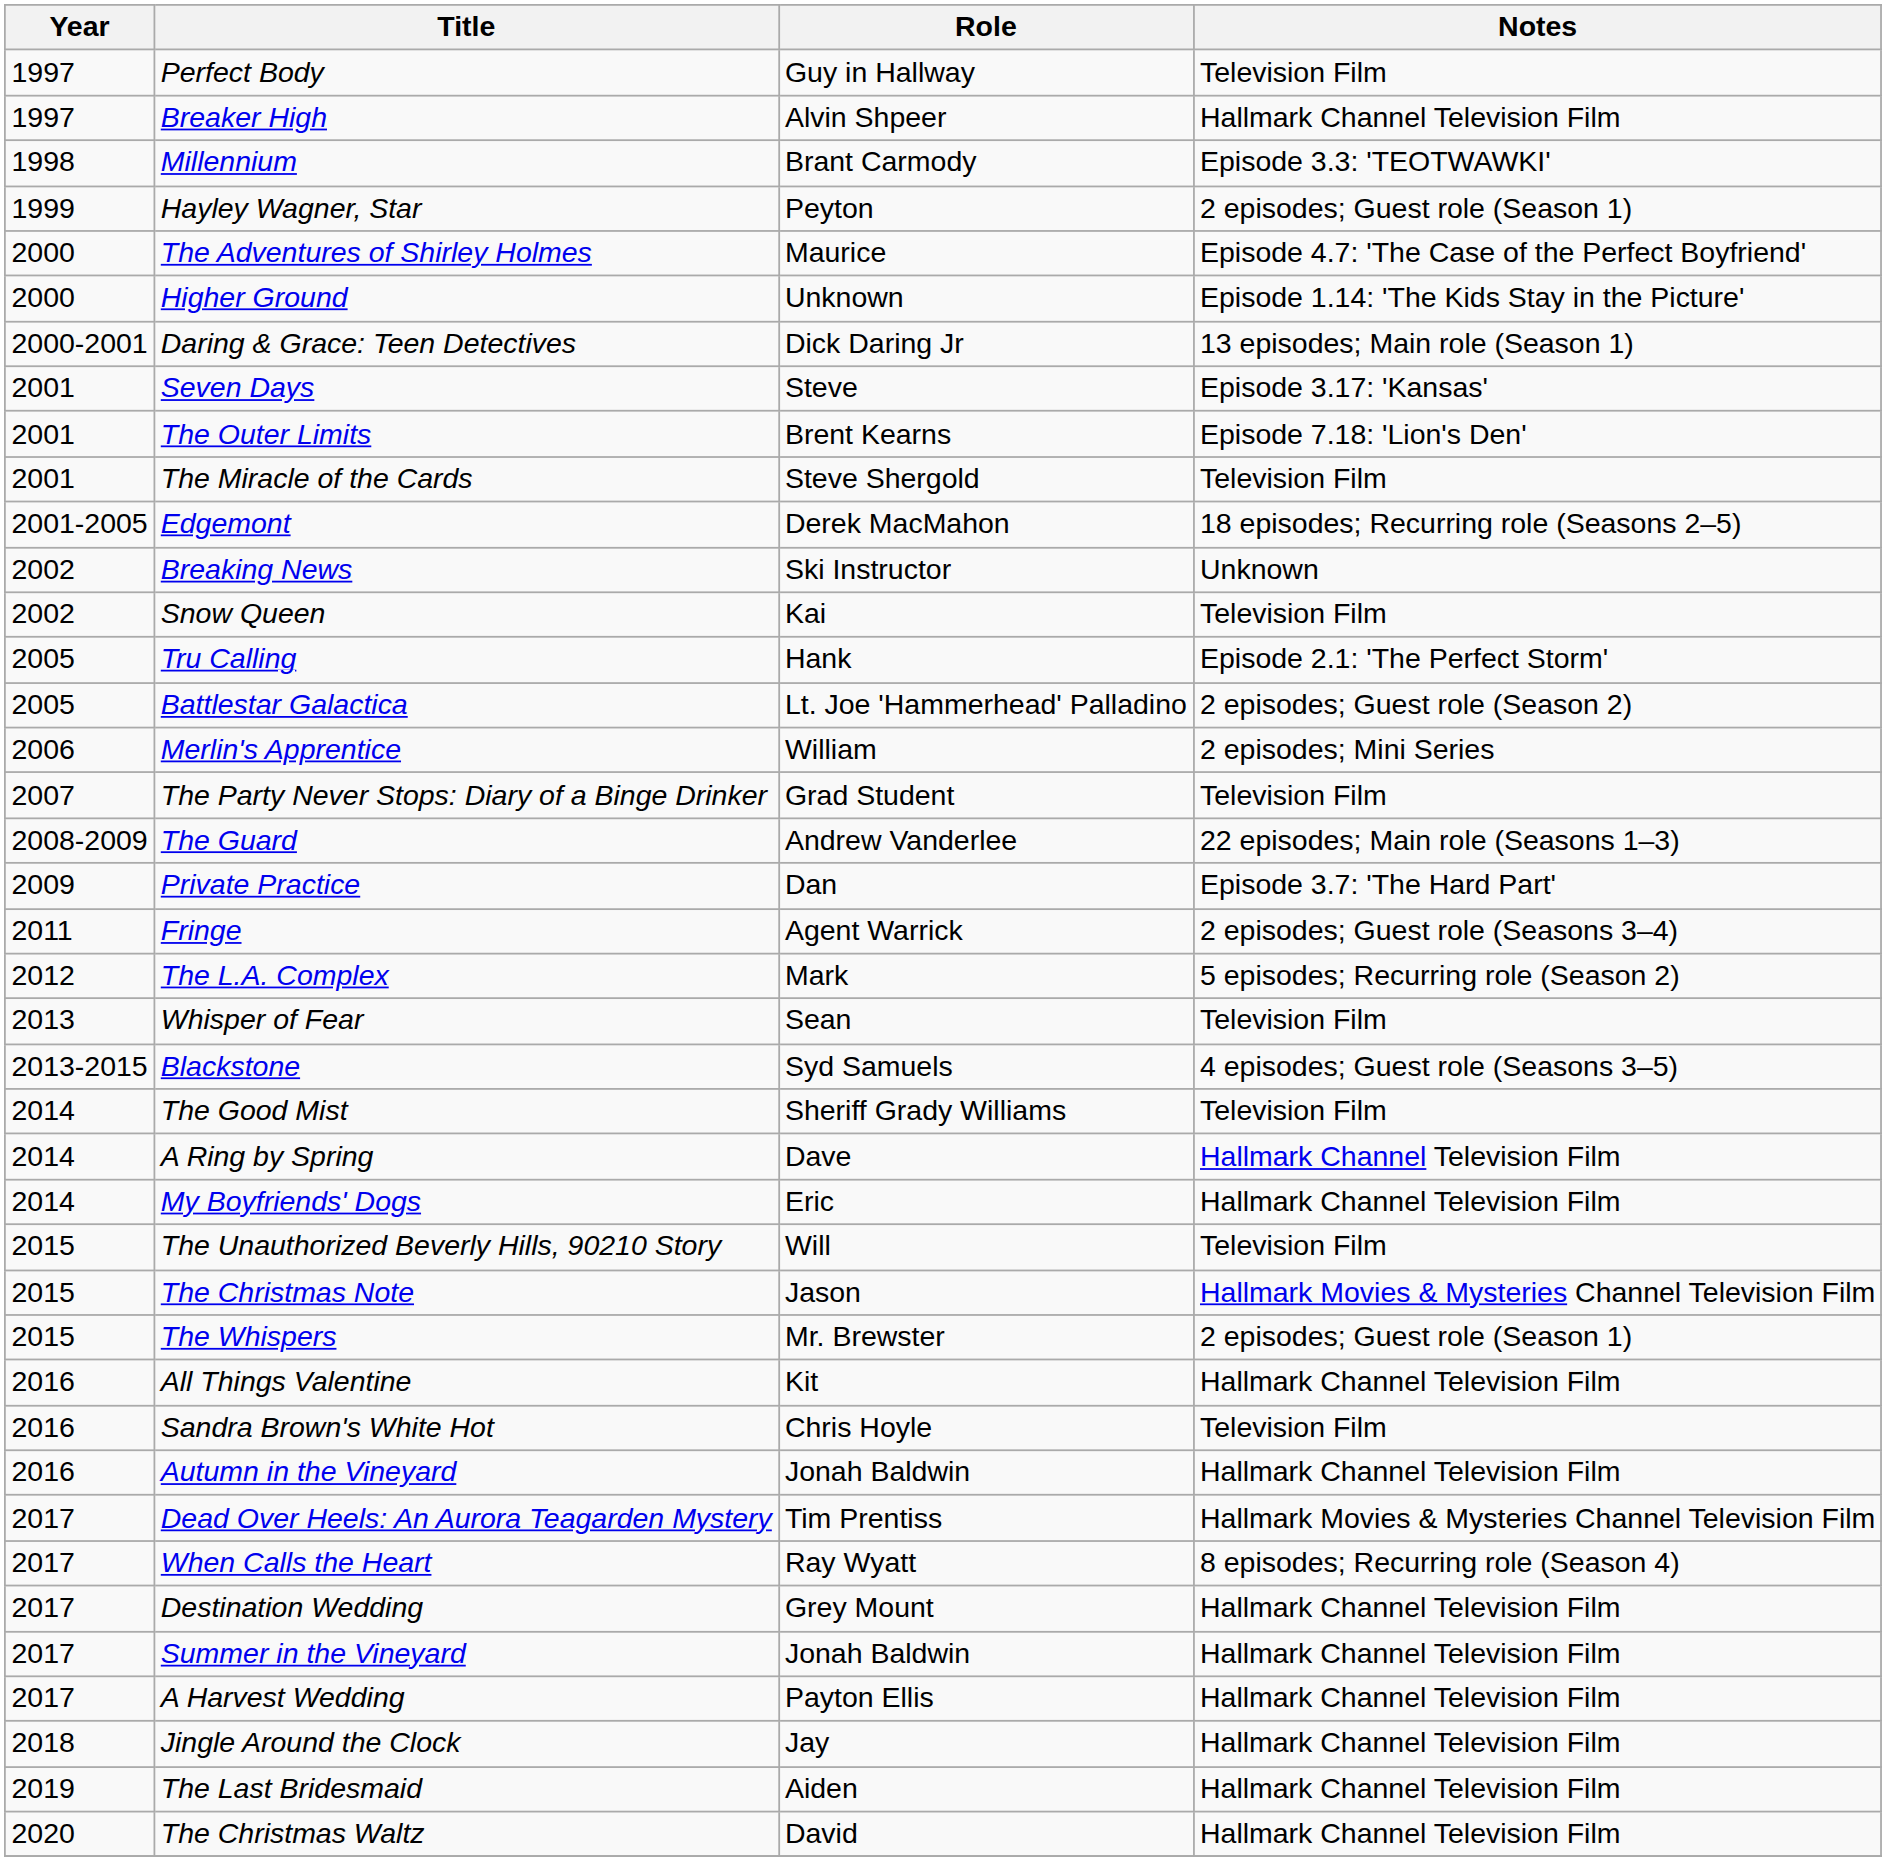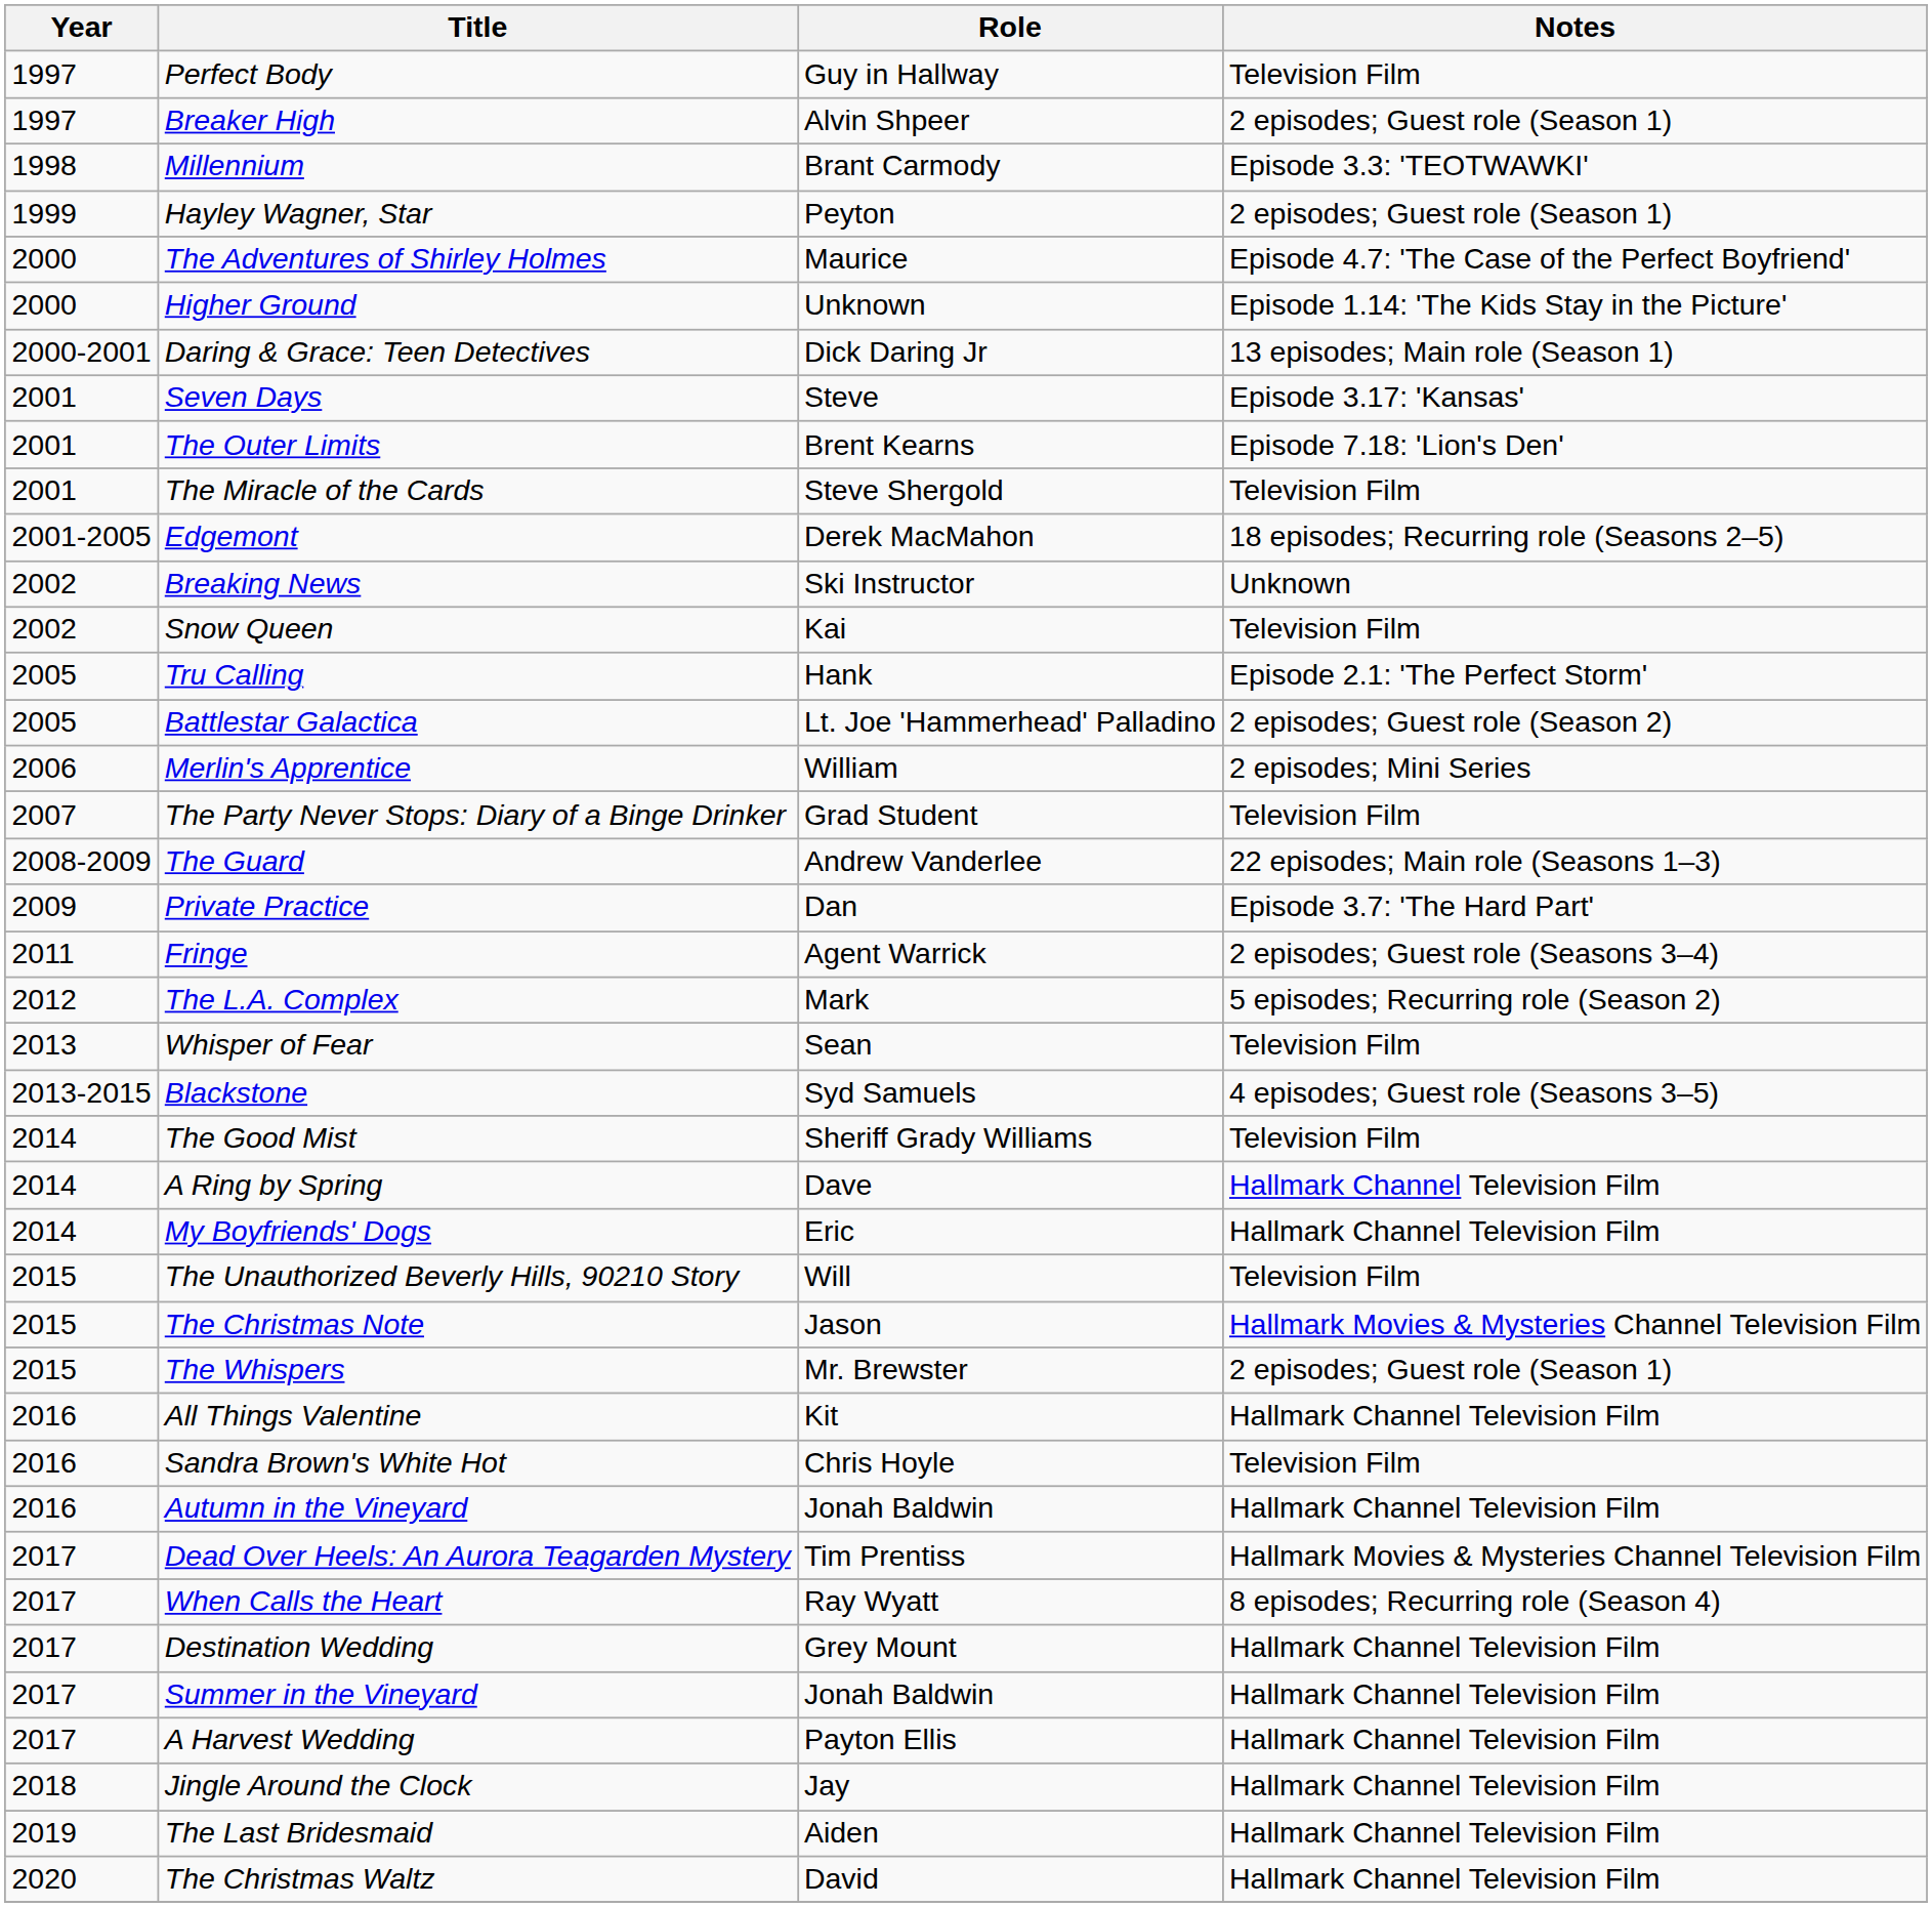 <table class="wikitable sortable">
 <tr>
 <th>Year</th>
 <th>Title</th>
 <th>Role</th>
 <th>Notes</th>
 </tr>
 <tr>
 <td>1997</td>
 <td><em>Perfect Body</em></td>
 <td>Guy in Hallway</td>
 <td>Television Film</td>
 </tr>
 <tr>
 <td>1997</td>
 <td><em><a href='#'>Breaker High</a></em></td>
 <td>Alvin Shpeer</td>
-<td>Hallmark Channel Television Film</td>
+<td>2 episodes; Guest role (Season 1)</td>
 </tr>
 <tr>
 <td>1998</td>
 <td><em><a href='#'>Millennium</a></em></td>
 <td>Brant Carmody</td>
 <td>Episode 3.3: 'TEOTWAWKI'</td>
 </tr>
 <tr>
 <td>1999</td>
 <td><em>Hayley Wagner, Star</em></td>
 <td>Peyton</td>
 <td>2 episodes; Guest role (Season 1)</td>
 </tr>
 <tr>
 <td>2000</td>
 <td><em><a href='#'>The Adventures of Shirley Holmes</a></em></td>
 <td>Maurice</td>
 <td>Episode 4.7: 'The Case of the Perfect Boyfriend'</td>
 </tr>
 <tr>
 <td>2000</td>
 <td><em><a href='#'>Higher Ground</a></em></td>
 <td>Unknown</td>
 <td>Episode 1.14: 'The Kids Stay in the Picture'</td>
 </tr>
 <tr>
 <td>2000-2001</td>
 <td><em>Daring & Grace: Teen Detectives</em></td>
 <td>Dick Daring Jr</td>
 <td>13 episodes; Main role (Season 1)</td>
 </tr>
 <tr>
 <td>2001</td>
 <td><em><a href='#'>Seven Days</a></em></td>
 <td>Steve</td>
 <td>Episode 3.17: 'Kansas'</td>
 </tr>
 <tr>
 <td>2001</td>
 <td><em><a href='#'>The Outer Limits</a></em></td>
 <td>Brent Kearns</td>
 <td>Episode 7.18: 'Lion's Den'</td>
 </tr>
 <tr>
 <td>2001</td>
 <td><em>The Miracle of the Cards</em></td>
 <td>Steve Shergold</td>
 <td>Television Film</td>
 </tr>
 <tr>
 <td>2001-2005</td>
 <td><em><a href='#'>Edgemont</a></em></td>
 <td>Derek MacMahon</td>
 <td>18 episodes; Recurring role (Seasons 2–5)</td>
 </tr>
 <tr>
 <td>2002</td>
 <td><em><a href='#'>Breaking News</a></em></td>
 <td>Ski Instructor</td>
 <td>Unknown</td>
 </tr>
 <tr>
 <td>2002</td>
 <td><em>Snow Queen</em></td>
 <td>Kai</td>
 <td>Television Film</td>
 </tr>
 <tr>
 <td>2005</td>
 <td><em><a href='#'>Tru Calling</a></em></td>
 <td>Hank</td>
 <td>Episode 2.1: 'The Perfect Storm'</td>
 </tr>
 <tr>
 <td>2005</td>
 <td><em><a href='#'>Battlestar Galactica</a></em></td>
 <td>Lt. Joe 'Hammerhead' Palladino</td>
 <td>2 episodes; Guest role (Season 2)</td>
 </tr>
 <tr>
 <td>2006</td>
 <td><em><a href='#'>Merlin's Apprentice</a></em></td>
 <td>William</td>
 <td>2 episodes; Mini Series</td>
 </tr>
 <tr>
 <td>2007</td>
 <td><em>The Party Never Stops: Diary of a Binge Drinker</em></td>
 <td>Grad Student</td>
 <td>Television Film</td>
 </tr>
 <tr>
 <td>2008-2009</td>
 <td><em><a href='#'>The Guard</a></em></td>
 <td>Andrew Vanderlee</td>
 <td>22 episodes; Main role (Seasons 1–3)</td>
 </tr>
 <tr>
 <td>2009</td>
 <td><em><a href='#'>Private Practice</a></em></td>
 <td>Dan</td>
 <td>Episode 3.7: 'The Hard Part'</td>
 </tr>
 <tr>
 <td>2011</td>
 <td><em><a href='#'>Fringe</a></em></td>
 <td>Agent Warrick</td>
 <td>2 episodes; Guest role (Seasons 3–4)</td>
 </tr>
 <tr>
 <td>2012</td>
 <td><em><a href='#'>The L.A. Complex</a></em></td>
 <td>Mark</td>
 <td>5 episodes; Recurring role (Season 2)</td>
 </tr>
 <tr>
 <td>2013</td>
 <td><em>Whisper of Fear</em></td>
 <td>Sean</td>
 <td>Television Film</td>
 </tr>
 <tr>
 <td>2013-2015</td>
 <td><em><a href='#'>Blackstone</a></em></td>
 <td>Syd Samuels</td>
 <td>4 episodes; Guest role (Seasons 3–5)</td>
 </tr>
 <tr>
 <td>2014</td>
 <td><em>The Good Mist</em></td>
 <td>Sheriff Grady Williams</td>
 <td>Television Film</td>
 </tr>
 <tr>
 <td>2014</td>
 <td><em>A Ring by Spring</em></td>
 <td>Dave</td>
 <td><a href='#'>Hallmark Channel</a> Television Film</td>
 </tr>
 <tr>
 <td>2014</td>
 <td><em><a href='#'>My Boyfriends' Dogs</a></em></td>
 <td>Eric</td>
 <td>Hallmark Channel Television Film</td>
 </tr>
 <tr>
 <td>2015</td>
 <td><em>The Unauthorized Beverly Hills, 90210 Story</em></td>
 <td>Will</td>
 <td>Television Film</td>
 </tr>
 <tr>
 <td>2015</td>
 <td><em><a href='#'>The Christmas Note</a></em></td>
 <td>Jason</td>
 <td><a href='#'>Hallmark Movies & Mysteries</a> Channel Television Film</td>
 </tr>
 <tr>
 <td>2015</td>
 <td><em><a href='#'>The Whispers</a></em></td>
 <td>Mr. Brewster</td>
 <td>2 episodes; Guest role (Season 1)</td>
 </tr>
 <tr>
 <td>2016</td>
 <td><em>All Things Valentine</em></td>
 <td>Kit</td>
 <td>Hallmark Channel Television Film</td>
 </tr>
 <tr>
 <td>2016</td>
 <td><em>Sandra Brown's White Hot</em></td>
 <td>Chris Hoyle</td>
 <td>Television Film</td>
 </tr>
 <tr>
 <td>2016</td>
 <td><em><a href='#'>Autumn in the Vineyard</a></em></td>
 <td>Jonah Baldwin</td>
 <td>Hallmark Channel Television Film</td>
 </tr>
 <tr>
 <td>2017</td>
 <td><em><a href='#'>Dead Over Heels: An Aurora Teagarden Mystery</a></em></td>
 <td>Tim Prentiss</td>
 <td>Hallmark Movies & Mysteries Channel Television Film</td>
 </tr>
 <tr>
 <td>2017</td>
 <td><em><a href='#'>When Calls the Heart</a></em></td>
 <td>Ray Wyatt</td>
 <td>8 episodes; Recurring role (Season 4)</td>
 </tr>
 <tr>
 <td>2017</td>
 <td><em>Destination Wedding</em></td>
 <td>Grey Mount</td>
 <td>Hallmark Channel Television Film</td>
 </tr>
 <tr>
 <td>2017</td>
 <td><em><a href='#'>Summer in the Vineyard</a></em></td>
 <td>Jonah Baldwin</td>
 <td>Hallmark Channel Television Film</td>
 </tr>
 <tr>
 <td>2017</td>
 <td><em>A Harvest Wedding</em></td>
 <td>Payton Ellis</td>
 <td>Hallmark Channel Television Film</td>
 </tr>
 <tr>
 <td>2018</td>
 <td><em>Jingle Around the Clock</em></td>
 <td>Jay</td>
 <td>Hallmark Channel Television Film</td>
 </tr>
 <tr>
 <td>2019</td>
 <td><em>The Last Bridesmaid</em></td>
 <td>Aiden</td>
 <td>Hallmark Channel Television Film</td>
 </tr>
 <tr>
 <td>2020</td>
 <td><em>The Christmas Waltz</em></td>
 <td>David</td>
 <td>Hallmark Channel Television Film</td>
 </tr>
 <tr>
 </tr>
 </table>
